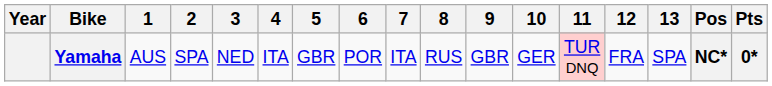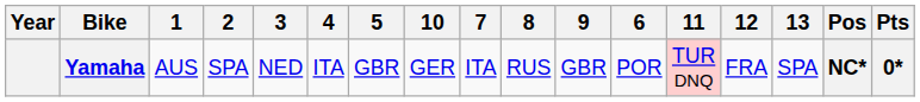 <table class="wikitable" style="text-align:center; font-size:90%">
 <tr>
 <th>Year</th>
 <th>Bike</th>
 <th>1</th>
 <th>2</th>
 <th>3</th>
 <th>4</th>
 <th>5</th>
-<th>6</th>
+<th>10</th>
 <th>7</th>
 <th>8</th>
 <th>9</th>
-<th>10</th>
+<th>6</th>
 <th>11</th>
 <th>12</th>
 <th>13</th>
 <th>Pos</th>
 <th>Pts</th>
 </tr>
 <tr>
 <th align="left"></th>
 <th align="left"><a href='#'>Yamaha</a></th>
 <td><a href='#'>AUS</a></td>
 <td><a href='#'>SPA</a></td>
 <td><a href='#'>NED</a></td>
 <td><a href='#'>ITA</a></td>
 <td><a href='#'>GBR</a></td>
-<td><a href='#'>POR</a></td>
+<td><a href='#'>GER</a></td>
 <td><a href='#'>ITA</a></td>
 <td><a href='#'>RUS</a></td>
 <td><a href='#'>GBR</a></td>
-<td><a href='#'>GER</a></td>
+<td><a href='#'>POR</a></td>
 <td style="background:#ffcfcf;"><a href='#'>TUR</a><br><small>DNQ</small></td>
 <td><a href='#'>FRA</a></td>
 <td><a href='#'>SPA</a></td>
 <th>NC*</th>
 <th>0*</th>
 </tr>
 </table>
